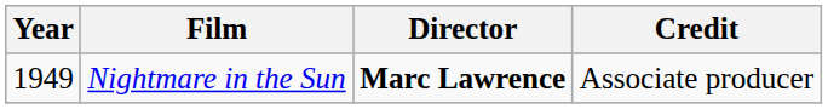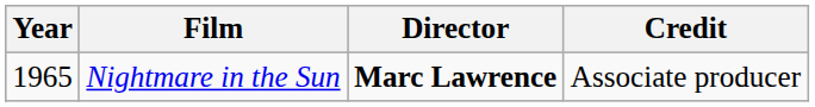 <table class="wikitable">
 <tr>
 <th>Year</th>
 <th>Film</th>
 <th>Director</th>
 <th>Credit</th>
 </tr>
 <tr>
-<td>1949</td>
+<td>1965</td>
 <td><em><a href='#'>Nightmare in the Sun</a></em></td>
 <td><strong>Marc Lawrence</strong></td>
 <td>Associate producer</td>
 </tr>
 </table>
